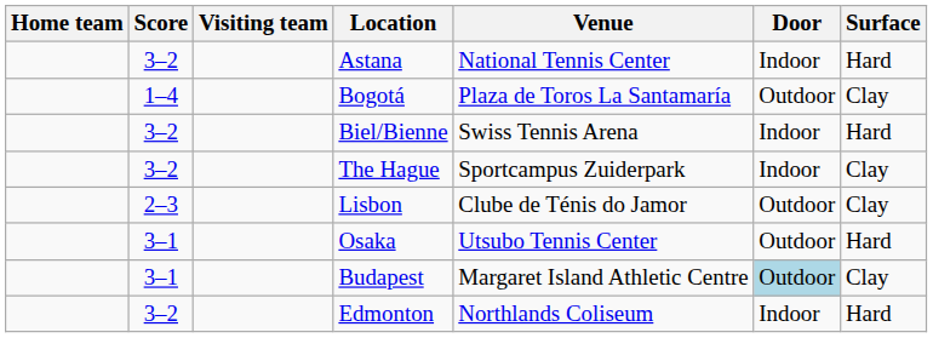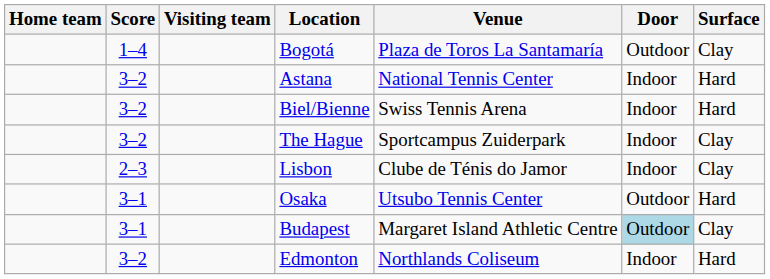 <table class="wikitable" style="border:1px solid #aaa;">
 <tr>
 <th>Home team</th>
 <th>Score</th>
 <th>Visiting team</th>
 <th>Location</th>
 <th>Venue</th>
 <th>Door</th>
 <th>Surface</th>
 </tr>
 <tr>
+<td></td>
+<td style="text-align:center;"><a href='#'>1–4</a></td>
+<td><strong></strong></td>
+<td><a href='#'>Bogotá</a></td>
+<td><a href='#'>Plaza de Toros La Santamaría</a></td>
+<td>Outdoor</td>
+<td>Clay</td>
+</tr>
+<tr>
 <td><strong></strong></td>
 <td style="text-align:center;"><a href='#'>3–2</a></td>
 <td></td>
 <td><a href='#'>Astana</a></td>
 <td><a href='#'>National Tennis Center</a></td>
 <td>Indoor</td>
 <td>Hard</td>
-</tr>
-<tr>
-<td></td>
-<td style="text-align:center;"><a href='#'>1–4</a></td>
-<td><strong></strong></td>
-<td><a href='#'>Bogotá</a></td>
-<td><a href='#'>Plaza de Toros La Santamaría</a></td>
-<td>Outdoor</td>
-<td>Clay</td>
 </tr>
 <tr>
 <td><strong></strong></td>
 <td style="text-align:center;"><a href='#'>3–2</a></td>
 <td></td>
 <td><a href='#'>Biel/Bienne</a></td>
 <td>Swiss Tennis Arena</td>
 <td>Indoor</td>
 <td>Hard</td>
 </tr>
 <tr>
 <td><strong></strong></td>
 <td style="text-align:center;"><a href='#'>3–2</a></td>
 <td></td>
 <td><a href='#'>The Hague</a></td>
 <td>Sportcampus Zuiderpark</td>
 <td>Indoor</td>
 <td>Clay</td>
 </tr>
 <tr>
 <td></td>
 <td style="text-align:center;"><a href='#'>2–3</a></td>
 <td><strong></strong></td>
 <td><a href='#'>Lisbon</a></td>
 <td>Clube de Ténis do Jamor</td>
-<td>Outdoor</td>
+<td>Indoor</td>
 <td>Clay</td>
 </tr>
 <tr>
 <td><strong></strong></td>
 <td style="text-align:center;"><a href='#'>3–1</a></td>
 <td></td>
 <td><a href='#'>Osaka</a></td>
 <td><a href='#'>Utsubo Tennis Center</a></td>
 <td>Outdoor</td>
 <td>Hard</td>
 </tr>
 <tr>
 <td><strong></strong></td>
 <td style="text-align:center;"><a href='#'>3–1</a></td>
 <td></td>
 <td><a href='#'>Budapest</a></td>
 <td>Margaret Island Athletic Centre</td>
 <td style="background: lightblue;">Outdoor</td>
 <td>Clay</td>
 </tr>
 <tr>
 <td><strong></strong></td>
 <td style="text-align:center;"><a href='#'>3–2</a></td>
 <td></td>
 <td><a href='#'>Edmonton</a></td>
 <td><a href='#'>Northlands Coliseum</a></td>
 <td>Indoor</td>
 <td>Hard</td>
 </tr>
 </table>
